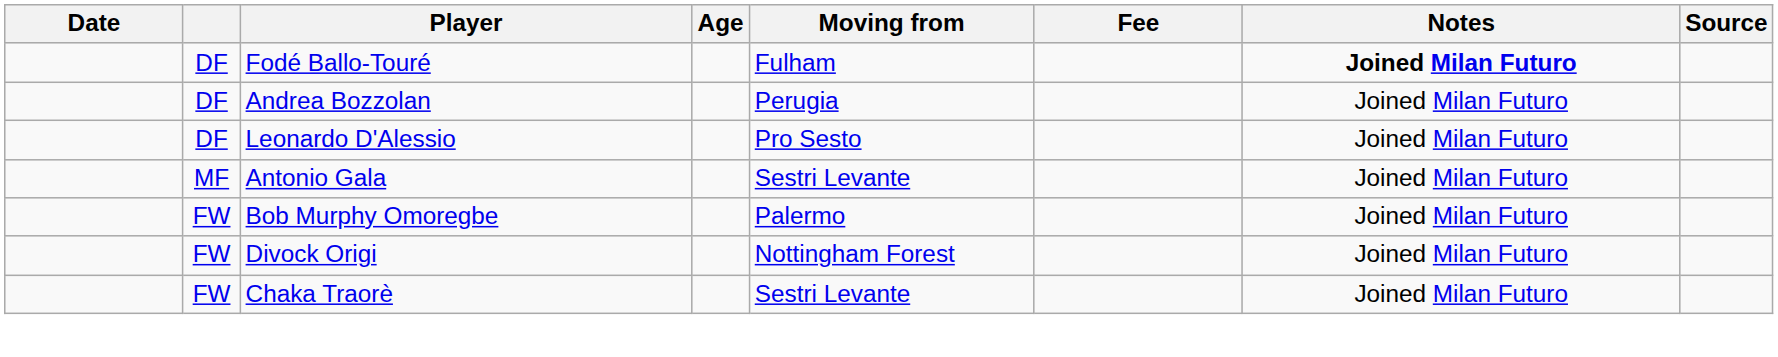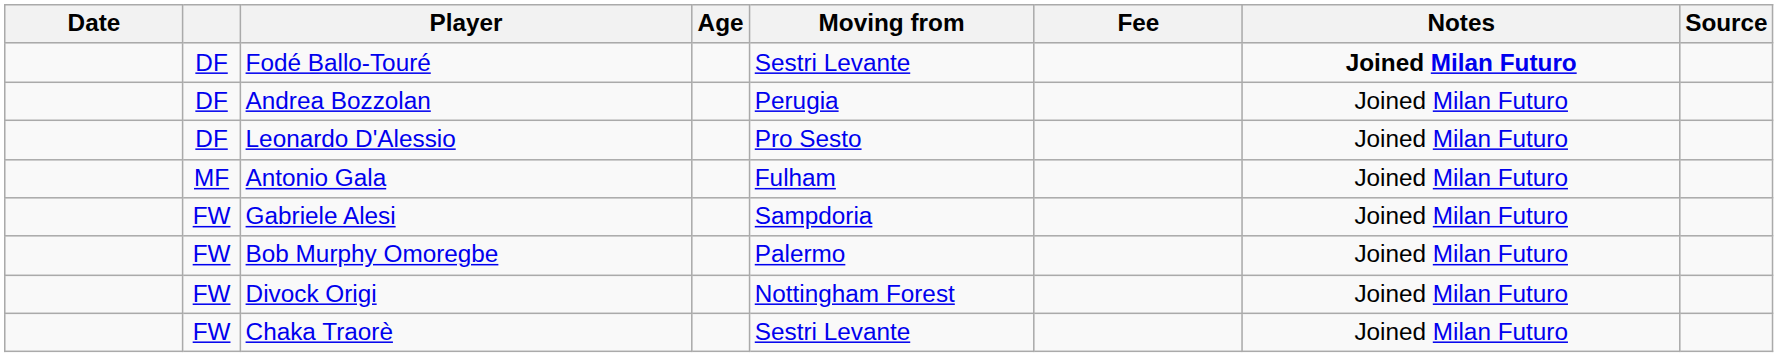 <table class="wikitable sortable">
 <tr>
 <th style="width:110px">Date</th>
 <th style="width:30px"></th>
 <th style="width:290px">Player</th>
 <th style="width:20px">Age</th>
 <th style="width:180px">Moving from</th>
 <th style="width:130px">Fee</th>
 <th style="width:280px" class="unsortable">Notes</th>
 <th style="width:35px">Source</th>
 </tr>
 <tr>
 <td></td>
 <td style="text-align:center"><a href='#'>DF</a></td>
 <td> <a href='#'>Fodé Ballo-Touré</a></td>
 <td style="text-align:center"></td>
-<td> <a href='#'>Fulham</a></td>
+<td> <a href='#'>Sestri Levante</a></td>
 <td style="text-align:center"></td>
 <td style="text-align:center"><strong>Joined <a href='#'>Milan Futuro</a></strong></td>
 <td></td>
 </tr>
 <tr>
 <td></td>
 <td style="text-align:center"><a href='#'>DF</a></td>
 <td> <a href='#'>Andrea Bozzolan</a></td>
 <td style="text-align:center"></td>
 <td> <a href='#'>Perugia</a></td>
 <td style="text-align:center"></td>
 <td style="text-align:center">Joined <a href='#'>Milan Futuro</a></td>
 <td></td>
 </tr>
 <tr>
 <td></td>
 <td style="text-align:center"><a href='#'>DF</a></td>
 <td> <a href='#'>Leonardo D'Alessio</a></td>
 <td style="text-align:center"></td>
 <td> <a href='#'>Pro Sesto</a></td>
 <td style="text-align:center"></td>
 <td style="text-align:center">Joined <a href='#'>Milan Futuro</a></td>
 <td></td>
 </tr>
 <tr>
 <td></td>
 <td style="text-align:center"><a href='#'>MF</a></td>
 <td> <a href='#'>Antonio Gala</a></td>
 <td style="text-align:center"></td>
-<td> <a href='#'>Sestri Levante</a></td>
+<td> <a href='#'>Fulham</a></td>
+<td style="text-align:center"></td>
+<td style="text-align:center">Joined <a href='#'>Milan Futuro</a></td>
+<td></td>
+</tr>
+<tr>
+<td></td>
+<td style="text-align:center"><a href='#'>FW</a></td>
+<td> <a href='#'>Gabriele Alesi</a></td>
+<td style="text-align:center"></td>
+<td> <a href='#'>Sampdoria</a></td>
 <td style="text-align:center"></td>
 <td style="text-align:center">Joined <a href='#'>Milan Futuro</a></td>
 <td></td>
 </tr>
 <tr>
 <td></td>
 <td style="text-align:center"><a href='#'>FW</a></td>
 <td> <a href='#'>Bob Murphy Omoregbe</a></td>
 <td style="text-align:center"></td>
 <td> <a href='#'>Palermo</a></td>
 <td style="text-align:center"></td>
 <td style="text-align:center">Joined <a href='#'>Milan Futuro</a></td>
 <td></td>
 </tr>
 <tr>
 <td></td>
 <td style="text-align:center"><a href='#'>FW</a></td>
 <td> <a href='#'>Divock Origi</a></td>
 <td style="text-align:center"></td>
 <td> <a href='#'>Nottingham Forest</a></td>
 <td style="text-align:center"></td>
 <td style="text-align:center">Joined <a href='#'>Milan Futuro</a></td>
 <td></td>
 </tr>
 <tr>
 <td></td>
 <td align=center><a href='#'>FW</a></td>
 <td> <a href='#'>Chaka Traorè</a></td>
 <td align=center></td>
 <td> <a href='#'>Sestri Levante</a></td>
 <td align=center></td>
 <td align=center>Joined <a href='#'>Milan Futuro</a></td>
 <td></td>
 </tr>
 </table>
